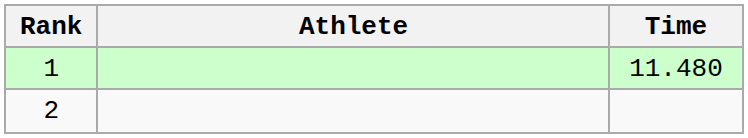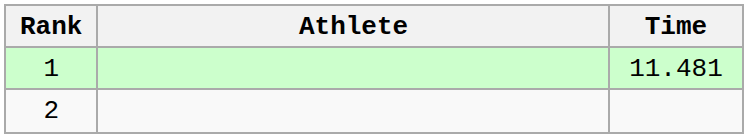 <table class=wikitable style="text-align:center">
 <tr>
 <th width=40>Rank</th>
 <th width=250>Athlete</th>
 <th width=60>Time</th>
 </tr>
 <tr bgcolor=ccffcc>
 <td>1</td>
 <td align=left></td>
-<td>11.480</td>
+<td>11.481</td>
 </tr>
 <tr>
 <td>2</td>
 <td align=left></td>
 <td></td>
 </tr>
 </table>
